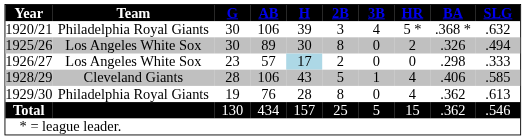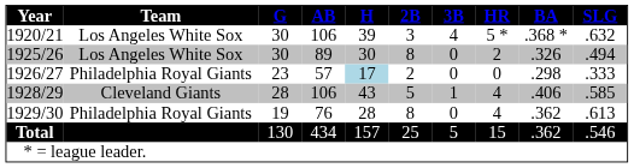 <table cellspacing="0" cellpadding="0" align="center" style="border: 1px black solid;">
 <tr style="background-color:black; color:white; text-align:center;">
 <td width="40"><strong>Year</strong></td>
 <td width="180"><strong>Team</strong></td>
 <td width="40"><strong><span><a href='#'>G</a></span></strong></td>
 <td width="40"><strong><span><a href='#'>AB</a></span></strong></td>
 <td width="40"><strong><span><a href='#'>H</a></span></strong></td>
 <td width="40"><strong><span><a href='#'>2B</a></span></strong></td>
 <td width="40"><strong><span><a href='#'>3B</a></span></strong></td>
 <td width="40"><strong><span><a href='#'>HR</a></span></strong></td>
 <td width="50"><strong><span><a href='#'>BA</a></span></strong></td>
 <td width="50"><strong><span><a href='#'>SLG</a></span></strong></td>
 </tr>
 <tr style="text-align:center;">
 <td>1920/21</td>
-<td>Philadelphia Royal Giants</td>
+<td>Los Angeles White Sox</td>
 <td>30</td>
 <td>106</td>
 <td>39</td>
 <td>3</td>
 <td>4</td>
 <td>5 <span>*</span></td>
 <td>.368 <span>*</span></td>
 <td>.632</td>
 </tr>
 <tr style="background-color:silver; text-align:center;">
 <td>1925/26</td>
 <td>Los Angeles White Sox</td>
 <td>30</td>
 <td>89</td>
 <td>30</td>
 <td>8</td>
 <td>0</td>
 <td>2</td>
 <td>.326</td>
 <td>.494</td>
 </tr>
 <tr style="text-align:center;">
 <td>1926/27</td>
-<td>Los Angeles White Sox</td>
+<td>Philadelphia Royal Giants</td>
 <td>23</td>
 <td>57</td>
 <td style="background: lightblue;">17</td>
 <td>2</td>
 <td>0</td>
 <td>0</td>
 <td>.298</td>
 <td>.333</td>
 </tr>
 <tr style="background-color:silver; text-align:center;">
 <td>1928/29</td>
 <td>Cleveland Giants</td>
 <td>28</td>
 <td>106</td>
 <td>43</td>
 <td>5</td>
 <td>1</td>
 <td>4</td>
 <td>.406</td>
 <td>.585</td>
 </tr>
 <tr style="text-align:center;">
 <td>1929/30</td>
 <td>Philadelphia Royal Giants</td>
 <td>19</td>
 <td>76</td>
 <td>28</td>
 <td>8</td>
 <td>0</td>
 <td>4</td>
 <td>.362</td>
 <td>.613</td>
 </tr>
 <tr style="background-color:black; color:white; text-align:center;">
 <td><strong>Total</strong></td>
 <td></td>
 <td>130</td>
 <td>434</td>
 <td>157</td>
 <td>25</td>
 <td>5</td>
 <td>15</td>
 <td>.362</td>
 <td>.546</td>
 </tr>
 <tr>
 <td colspan="13">    <span>*</span> = league leader.</td>
 </tr>
 <tr>
 </tr>
 </table>
